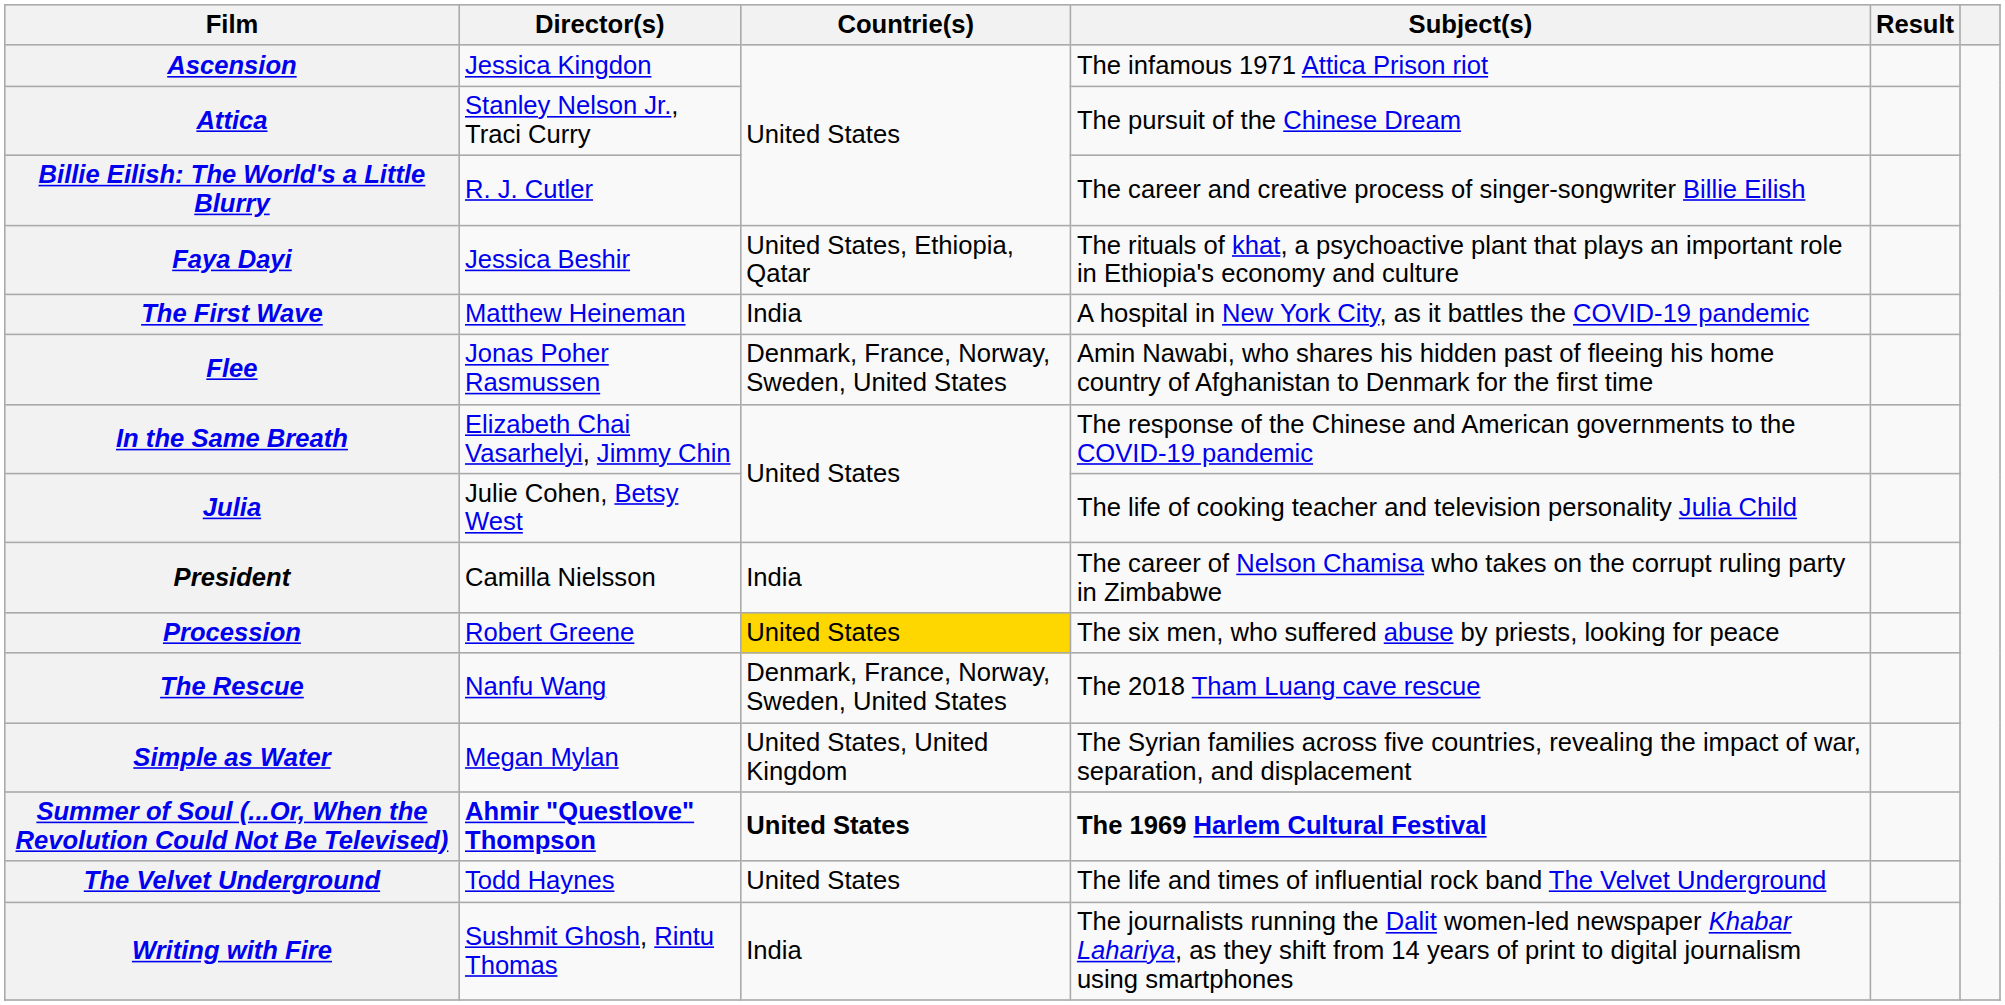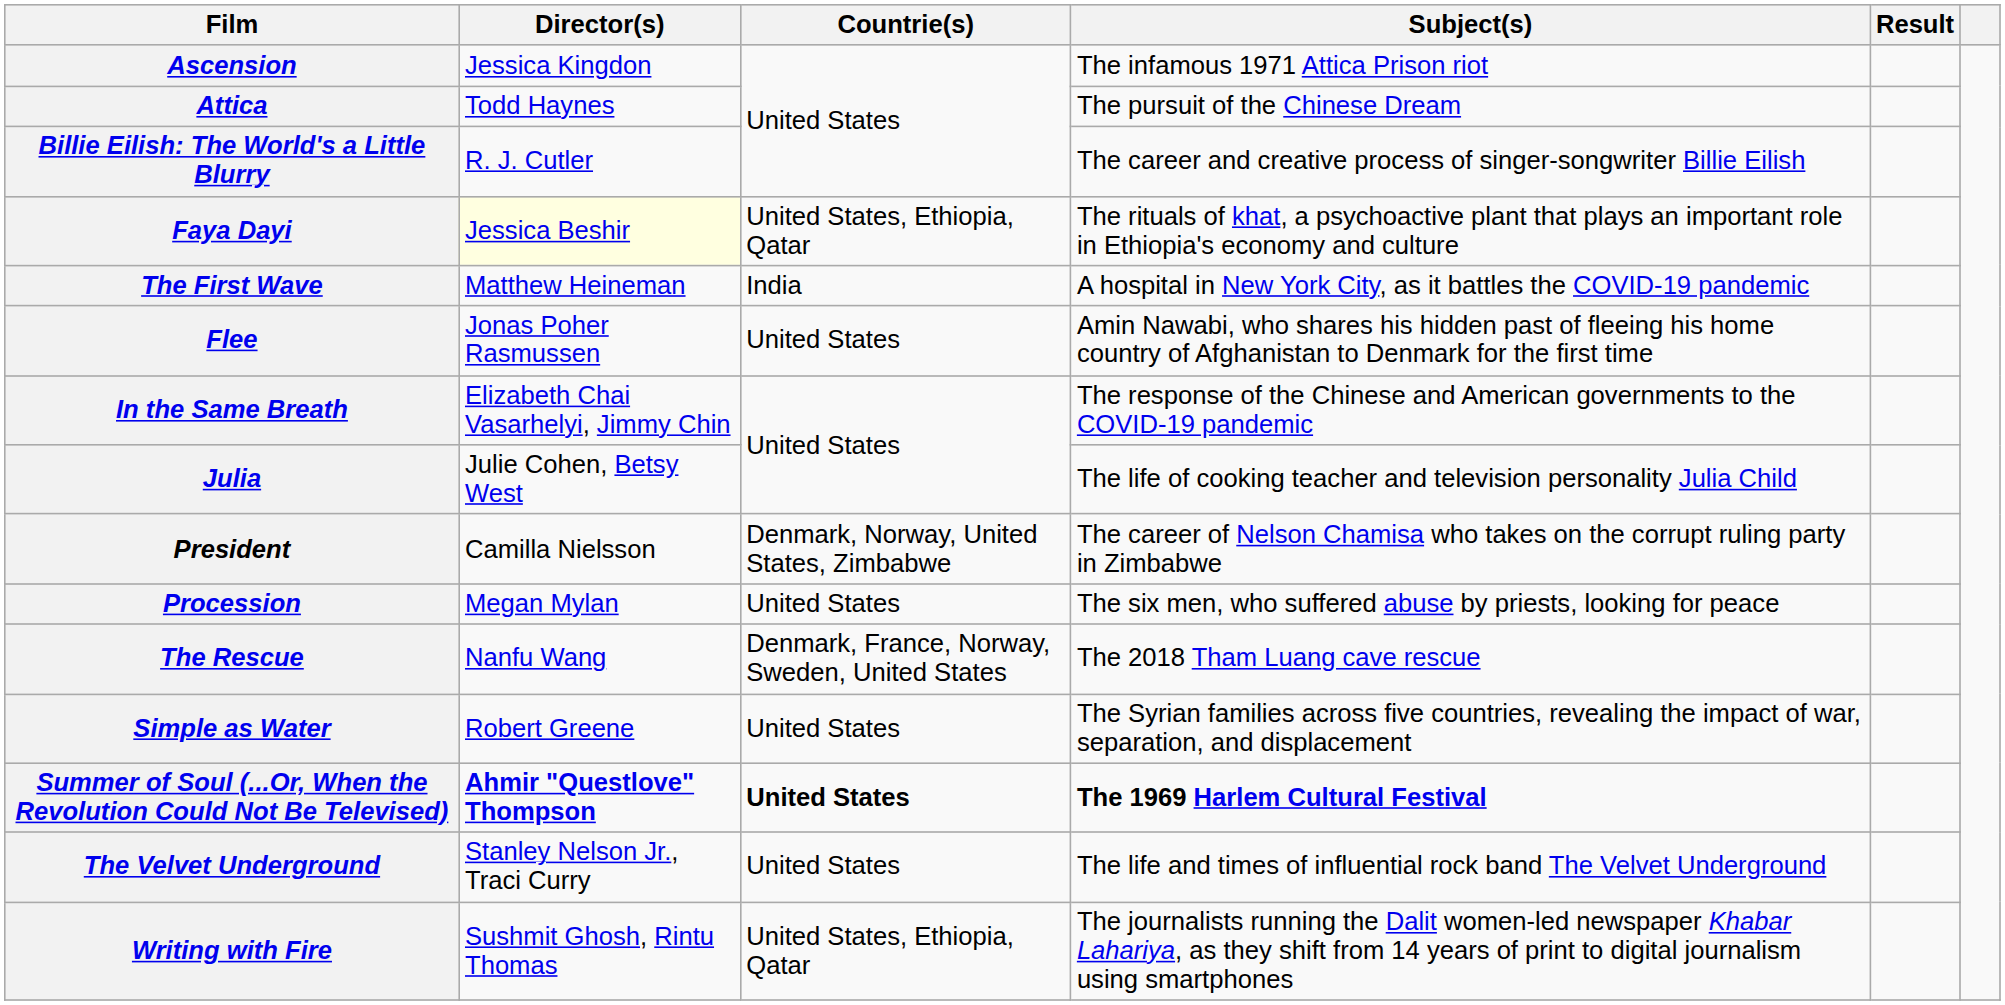 <table class="wikitable sortable plainrowheaders">
 <tr>
 <th scope="col">Film</th>
 <th scope="col">Director(s)</th>
 <th scope="col">Countrie(s)</th>
 <th scope="col">Subject(s)</th>
 <th scope="col">Result</th>
 <th scope="col" style="width:2%;"></th>
 </tr>
 <tr>
 <th scope="row"><em><a href='#'>Ascension</a></em></th>
 <td><a href='#'>Jessica Kingdon</a></td>
 <td rowspan="3">United States</td>
 <td>The infamous 1971 <a href='#'>Attica Prison riot</a></td>
 <td></td>
 <td align="center" rowspan="15"></td>
 </tr>
 <tr>
 <th scope="row"><em><a href='#'>Attica</a></em></th>
-<td><a href='#'>Stanley Nelson Jr.</a>, Traci Curry</td>
+<td><a href='#'>Todd Haynes</a></td>
 <td>The pursuit of the <a href='#'>Chinese Dream</a></td>
 <td></td>
 </tr>
 <tr>
 <th scope="row"><em><a href='#'>Billie Eilish: The World's a Little Blurry</a></em></th>
 <td><a href='#'>R. J. Cutler</a></td>
 <td>The career and creative process of singer-songwriter <a href='#'>Billie Eilish</a></td>
 <td></td>
 </tr>
 <tr>
 <th scope="row"><em><a href='#'>Faya Dayi</a></em></th>
-<td><a href='#'>Jessica Beshir</a></td>
+<td style="background: lightyellow;"><a href='#'>Jessica Beshir</a></td>
 <td>United States, Ethiopia, Qatar</td>
 <td>The rituals of <a href='#'>khat</a>, a psychoactive plant that plays an important role in Ethiopia's economy and culture</td>
 <td></td>
 </tr>
 <tr>
 <th scope="row"><em><a href='#'>The First Wave</a></em></th>
 <td><a href='#'>Matthew Heineman</a></td>
 <td>India</td>
 <td>A hospital in <a href='#'>New York City</a>, as it battles the <a href='#'>COVID-19 pandemic</a></td>
 <td></td>
 </tr>
 <tr>
 <th scope="row"><em><a href='#'>Flee</a></em></th>
 <td><a href='#'>Jonas Poher Rasmussen</a></td>
-<td>Denmark, France, Norway, Sweden, United States</td>
+<td>United States</td>
 <td>Amin Nawabi, who shares his hidden past of fleeing his home country of Afghanistan to Denmark for the first time</td>
 <td></td>
 </tr>
 <tr>
 <th scope="row"><em><a href='#'>In the Same Breath</a></em></th>
 <td><a href='#'>Elizabeth Chai Vasarhelyi</a>, <a href='#'>Jimmy Chin</a></td>
 <td rowspan="2">United States</td>
 <td>The response of the Chinese and American governments to the <a href='#'>COVID-19 pandemic</a></td>
 <td></td>
 </tr>
 <tr>
 <th scope="row"><em><a href='#'>Julia</a></em></th>
 <td>Julie Cohen, <a href='#'>Betsy West</a></td>
 <td>The life of cooking teacher and television personality <a href='#'>Julia Child</a></td>
 <td></td>
 </tr>
 <tr>
 <th scope="row"><em>President</em></th>
 <td>Camilla Nielsson</td>
-<td>India</td>
+<td>Denmark, Norway, United States, Zimbabwe</td>
 <td>The career of <a href='#'>Nelson Chamisa</a> who takes on the corrupt ruling party in Zimbabwe</td>
 <td></td>
 </tr>
 <tr>
 <th scope="row"><em><a href='#'>Procession</a></em></th>
-<td><a href='#'>Robert Greene</a></td>
-<td style="background: gold;">United States</td>
+<td><a href='#'>Megan Mylan</a></td>
+<td>United States</td>
 <td>The six men, who suffered <a href='#'>abuse</a> by priests, looking for peace</td>
 <td></td>
 </tr>
 <tr>
 <th scope="row"><em><a href='#'>The Rescue</a></em></th>
 <td><a href='#'>Nanfu Wang</a></td>
 <td>Denmark, France, Norway, Sweden, United States</td>
 <td>The 2018 <a href='#'>Tham Luang cave rescue</a></td>
 <td></td>
 </tr>
 <tr>
 <th scope="row"><em><a href='#'>Simple as Water</a></em></th>
-<td><a href='#'>Megan Mylan</a></td>
-<td>United States, United Kingdom</td>
+<td><a href='#'>Robert Greene</a></td>
+<td>United States</td>
 <td>The Syrian families across five countries, revealing the impact of war, separation, and displacement</td>
 <td></td>
 </tr>
 <tr>
 <th scope="row"><strong><em><a href='#'>Summer of Soul (...Or, When the Revolution Could Not Be Televised)</a></em></strong></th>
 <td><strong><a href='#'>Ahmir "Questlove" Thompson</a></strong></td>
 <td><strong>United States</strong></td>
 <td><strong>The 1969 <a href='#'>Harlem Cultural Festival</a></strong></td>
 <td></td>
 </tr>
 <tr>
 <th scope="row"><em><a href='#'>The Velvet Underground</a></em></th>
-<td><a href='#'>Todd Haynes</a></td>
+<td><a href='#'>Stanley Nelson Jr.</a>, Traci Curry</td>
 <td>United States</td>
 <td>The life and times of influential rock band <a href='#'>The Velvet Underground</a></td>
 <td></td>
 </tr>
 <tr>
 <th scope="row"><em><a href='#'>Writing with Fire</a></em></th>
 <td><a href='#'>Sushmit Ghosh</a>, <a href='#'>Rintu Thomas</a></td>
-<td>India</td>
+<td>United States, Ethiopia, Qatar</td>
 <td>The journalists running the <a href='#'>Dalit</a> women-led newspaper <em><a href='#'>Khabar Lahariya</a></em>, as they shift from 14 years of print to digital journalism using smartphones</td>
 <td></td>
 </tr>
 </table>
